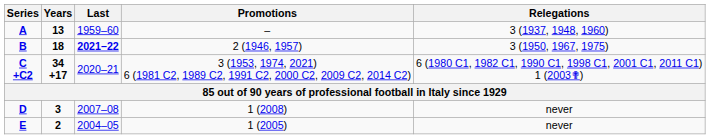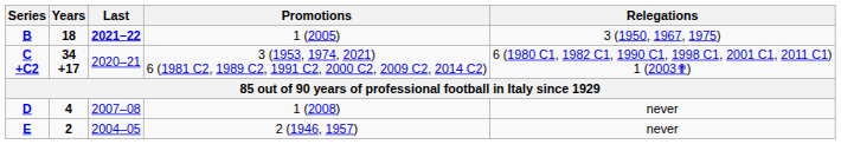 <table class="wikitable sortable" style="font-size:90%; text-align: center;">
 <tr>
 <th>Series</th>
 <th>Years</th>
 <th>Last</th>
 <th>Promotions</th>
 <th>Relegations</th>
 </tr>
 <tr>
-<td align=center><strong><a href='#'>A</a></strong></td>
-<td><strong>13</strong></td>
-<td><a href='#'>1959–60</a></td>
-<td>–</td>
-<td> 3 (<a href='#'>1937</a>, <a href='#'>1948</a>, <a href='#'>1960</a>)</td>
-</tr>
-<tr>
 <td align=center><strong><a href='#'>B</a></strong></td>
 <td><strong>18</strong></td>
 <td><strong><a href='#'>2021–22</a></strong></td>
-<td> 2 (<a href='#'>1946</a>, <a href='#'>1957</a>)</td>
+<td> 1 (<a href='#'>2005</a>)</td>
 <td> 3 (<a href='#'>1950</a>, <a href='#'>1967</a>, <a href='#'>1975</a>)</td>
 </tr>
 <tr>
 <td align=center><strong><a href='#'>C</a><br><a href='#'>+C2</a></strong></td>
 <td><strong>34<br>+17</strong></td>
 <td><a href='#'>2020–21</a></td>
 <td> 3 (<a href='#'>1953</a>, <a href='#'>1974</a>, <a href='#'>2021</a>)<br> 6 (<a href='#'>1981 C2</a>, <a href='#'>1989 C2</a>, <a href='#'>1991 C2</a>, <a href='#'>2000 C2</a>, <a href='#'>2009 C2</a>, <a href='#'>2014 C2</a>)</td>
 <td> 6 (<a href='#'>1980 C1</a>, <a href='#'>1982 C1</a>, <a href='#'>1990 C1</a>, <a href='#'>1998 C1</a>, <a href='#'>2001 C1</a>, <a href='#'>2011 C1</a>)<br>  1 (<a href='#'>2003✟</a>)</td>
 </tr>
 <tr>
 <th colspan=5>85 out of 90 years of professional football in Italy since 1929</th>
 </tr>
 <tr>
 <td align=center><strong><a href='#'>D</a></strong></td>
-<td><strong>3</strong></td>
+<td><strong>4</strong></td>
 <td><a href='#'>2007–08</a></td>
 <td> 1 (<a href='#'>2008</a>)</td>
 <td>never</td>
 </tr>
 <tr>
 <td align=center><strong><a href='#'>E</a></strong></td>
 <td><strong>2</strong></td>
 <td><a href='#'>2004–05</a></td>
-<td> 1 (<a href='#'>2005</a>)</td>
+<td> 2 (<a href='#'>1946</a>, <a href='#'>1957</a>)</td>
 <td>never</td>
 </tr>
 </table>
